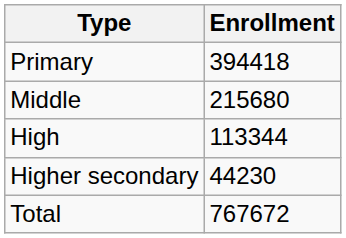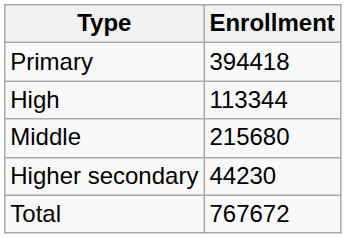 <table class="wikitable sortable">
 <tr>
 <th>Type</th>
 <th>Enrollment</th>
 </tr>
 <tr>
 <td>Primary</td>
 <td>394418</td>
 </tr>
 <tr>
+<td>High</td>
+<td>113344</td>
+</tr>
+<tr>
 <td>Middle</td>
 <td>215680</td>
-</tr>
-<tr>
-<td>High</td>
-<td>113344</td>
 </tr>
 <tr>
 <td>Higher secondary</td>
 <td>44230</td>
 </tr>
 <tr>
 <td>Total</td>
 <td>767672</td>
 </tr>
 </table>
